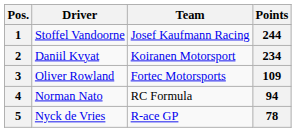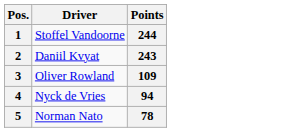 <table class="wikitable" style="font-size: 85%">
 <tr>
 <th>Pos.</th>
 <th>Driver</th>
-<th>Team</th>
 <th>Points</th>
 </tr>
 <tr>
 <th>1</th>
 <td> <a href='#'>Stoffel Vandoorne</a></td>
-<td> <a href='#'>Josef Kaufmann Racing</a></td>
 <th>244</th>
 </tr>
 <tr>
 <th>2</th>
 <td> <a href='#'>Daniil Kvyat</a></td>
-<td> <a href='#'>Koiranen Motorsport</a></td>
-<th>234</th>
+<th>243</th>
 </tr>
 <tr>
 <th>3</th>
 <td> <a href='#'>Oliver Rowland</a></td>
-<td> <a href='#'>Fortec Motorsports</a></td>
 <th>109</th>
 </tr>
 <tr>
 <th>4</th>
-<td> <a href='#'>Norman Nato</a></td>
-<td> RC Formula</td>
+<td> <a href='#'>Nyck de Vries</a></td>
 <th>94</th>
 </tr>
 <tr>
 <th>5</th>
-<td> <a href='#'>Nyck de Vries</a></td>
-<td> <a href='#'>R-ace GP</a></td>
+<td> <a href='#'>Norman Nato</a></td>
 <th>78</th>
 </tr>
 </table>
